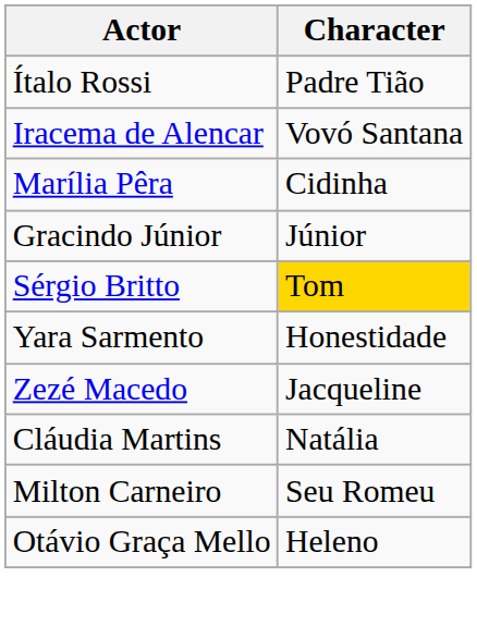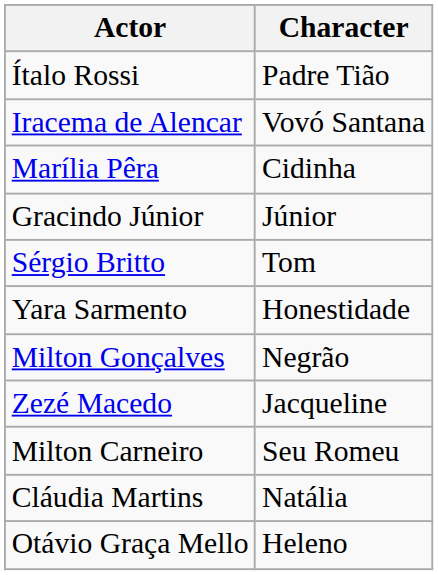 <table class="wikitable sortable">
 <tr style="background:#ccc;">
 <th>Actor</th>
 <th>Character</th>
 </tr>
 <tr>
 <td>Ítalo Rossi</td>
 <td>Padre Tião</td>
 </tr>
 <tr>
 <td><a href='#'>Iracema de Alencar</a></td>
 <td>Vovó Santana</td>
 </tr>
 <tr>
 <td><a href='#'>Marília Pêra</a></td>
 <td>Cidinha</td>
 </tr>
 <tr>
 <td>Gracindo Júnior</td>
 <td>Júnior</td>
 </tr>
 <tr>
 <td><a href='#'>Sérgio Britto</a></td>
-<td style="background: gold;">Tom</td>
+<td>Tom</td>
 </tr>
 <tr>
 <td>Yara Sarmento</td>
 <td>Honestidade</td>
 </tr>
 <tr>
+<td><a href='#'>Milton Gonçalves</a></td>
+<td>Negrão</td>
+</tr>
+<tr>
 <td><a href='#'>Zezé Macedo</a></td>
 <td>Jacqueline</td>
+</tr>
+<tr>
+<td>Milton Carneiro</td>
+<td>Seu Romeu</td>
 </tr>
 <tr>
 <td>Cláudia Martins</td>
 <td>Natália</td>
 </tr>
 <tr>
-<td>Milton Carneiro</td>
-<td>Seu Romeu</td>
-</tr>
-<tr>
 <td>Otávio Graça Mello</td>
 <td>Heleno</td>
 </tr>
 </table>
